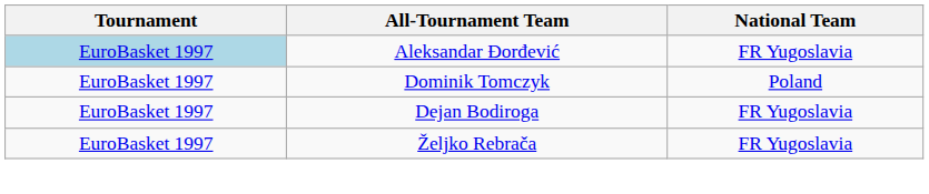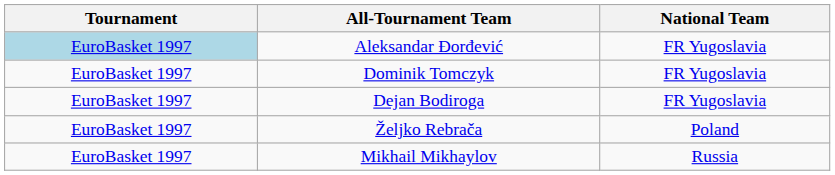 <table class="wikitable sortable" style="text-align:center; width: 60%">
 <tr>
 <th>Tournament</th>
 <th>All-Tournament Team</th>
 <th>National Team</th>
 </tr>
 <tr>
 <td style="background: lightblue;"><a href='#'>EuroBasket 1997</a></td>
 <td> <a href='#'>Aleksandar Đorđević</a></td>
 <td> <a href='#'>FR Yugoslavia</a></td>
 </tr>
 <tr>
 <td><a href='#'>EuroBasket 1997</a></td>
 <td> <a href='#'>Dominik Tomczyk</a></td>
-<td> <a href='#'>Poland</a></td>
+<td> <a href='#'>FR Yugoslavia</a></td>
 </tr>
 <tr>
 <td><a href='#'>EuroBasket 1997</a></td>
 <td> <a href='#'>Dejan Bodiroga</a></td>
 <td> <a href='#'>FR Yugoslavia</a></td>
 </tr>
 <tr>
 <td><a href='#'>EuroBasket 1997</a></td>
 <td> <a href='#'>Željko Rebrača</a></td>
-<td> <a href='#'>FR Yugoslavia</a></td>
+<td> <a href='#'>Poland</a></td>
+</tr>
+<tr>
+<td><a href='#'>EuroBasket 1997</a></td>
+<td> <a href='#'>Mikhail Mikhaylov</a></td>
+<td> <a href='#'>Russia</a></td>
 </tr>
 </table>
